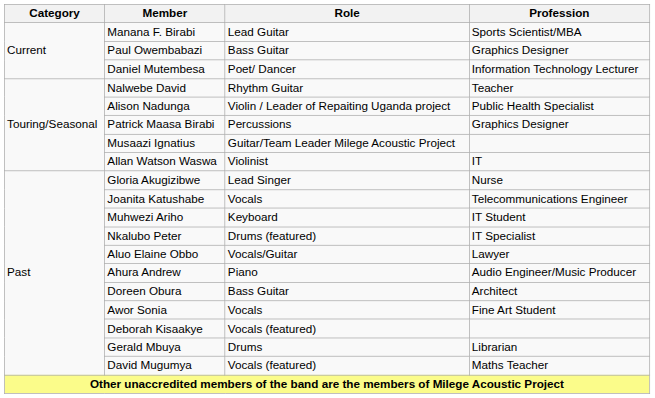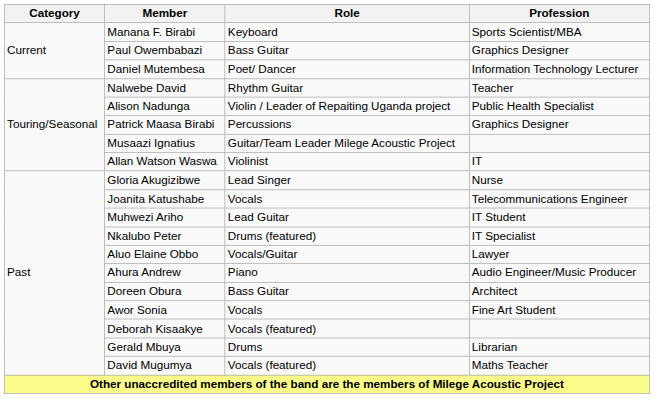 <table class="wikitable" width=70%>
 <tr>
 <th>Category</th>
 <th>Member</th>
 <th>Role</th>
 <th>Profession</th>
 </tr>
 <tr>
 <td rowspan="3">Current</td>
 <td>Manana F. Birabi</td>
-<td>Lead Guitar</td>
+<td>Keyboard</td>
 <td>Sports Scientist/MBA</td>
 </tr>
 <tr>
 <td>Paul Owembabazi</td>
 <td>Bass Guitar</td>
 <td>Graphics Designer</td>
 </tr>
 <tr>
 <td>Daniel Mutembesa</td>
 <td>Poet/ Dancer</td>
 <td>Information Technology Lecturer</td>
 </tr>
 <tr>
 <td rowspan="5">Touring/Seasonal</td>
 <td>Nalwebe David</td>
 <td>Rhythm Guitar</td>
 <td>Teacher</td>
 </tr>
 <tr>
 <td>Alison Nadunga</td>
 <td>Violin / Leader of Repaiting Uganda project</td>
 <td>Public Health Specialist</td>
 </tr>
 <tr>
 <td>Patrick Maasa Birabi</td>
 <td>Percussions</td>
 <td>Graphics Designer</td>
 </tr>
 <tr>
 <td>Musaazi Ignatius</td>
 <td>Guitar/Team Leader Milege Acoustic Project</td>
 <td></td>
 </tr>
 <tr>
 <td>Allan Watson Waswa</td>
 <td>Violinist</td>
 <td>IT</td>
 </tr>
 <tr>
 <td rowspan="11">Past</td>
 <td>Gloria Akugizibwe</td>
 <td>Lead Singer</td>
 <td>Nurse</td>
 </tr>
 <tr>
 <td>Joanita Katushabe</td>
 <td>Vocals</td>
 <td>Telecommunications Engineer</td>
 </tr>
 <tr>
 <td>Muhwezi Ariho</td>
-<td>Keyboard</td>
+<td>Lead Guitar</td>
 <td>IT Student</td>
 </tr>
 <tr>
 <td>Nkalubo Peter</td>
 <td>Drums (featured)</td>
 <td>IT Specialist</td>
 </tr>
 <tr>
 <td>Aluo Elaine Obbo</td>
 <td>Vocals/Guitar</td>
 <td>Lawyer</td>
 </tr>
 <tr>
 <td>Ahura Andrew</td>
 <td>Piano</td>
 <td>Audio Engineer/Music Producer</td>
 </tr>
 <tr>
 <td>Doreen Obura</td>
 <td>Bass Guitar</td>
 <td>Architect</td>
 </tr>
 <tr>
 <td>Awor Sonia</td>
 <td>Vocals</td>
 <td>Fine Art Student</td>
 </tr>
 <tr>
 <td>Deborah Kisaakye</td>
 <td>Vocals (featured)</td>
 <td></td>
 </tr>
 <tr>
 <td>Gerald Mbuya</td>
 <td>Drums</td>
 <td>Librarian</td>
 </tr>
 <tr>
 <td>David Mugumya</td>
 <td>Vocals (featured)</td>
 <td>Maths Teacher</td>
 </tr>
 <tr>
 <th colspan="4" style="background: #FBFC8A;">Other unaccredited members of the band are the members of Milege Acoustic Project</th>
 </tr>
 </table>
